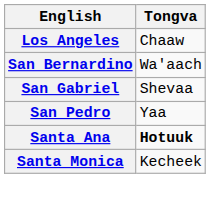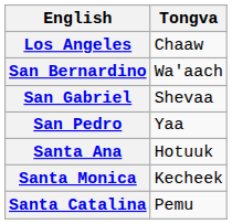 <table class="wikitable">
 <tr>
 <th c=eng>English</th>
 <th c=tng>Tongva</th>
 </tr>
 <tr>
 <th c=eng><a href='#'>Los Angeles</a></th>
 <td c=tng>Chaaw</td>
 </tr>
 <tr>
 <th c=eng><a href='#'>San Bernardino</a></th>
 <td c=tng>Wa'aach</td>
 </tr>
 <tr>
 <th c=eng><a href='#'>San Gabriel</a></th>
 <td c=tng>Shevaa</td>
 </tr>
 <tr>
 <th c=eng><a href='#'>San Pedro</a></th>
 <td c=tng>Yaa</td>
 </tr>
 <tr>
 <th c=eng><a href='#'>Santa Ana</a></th>
-<td c=tng><strong>Hotuuk</strong></td>
+<td c=tng>Hotuuk</td>
 </tr>
 <tr>
 <th c=eng><a href='#'>Santa Monica</a></th>
 <td c=tng>Kecheek</td>
 </tr>
+<tr>
+<th c=eng><a href='#'>Santa Catalina</a></th>
+<td c=tng>Pemu</td>
+</tr>
 </table>
